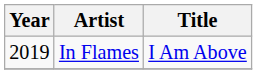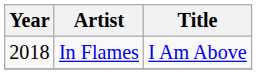 <table class="wikitable plainrowheaders sortable">
 <tr>
 <th>Year</th>
 <th>Artist</th>
 <th>Title</th>
 </tr>
 <tr>
-<td>2019</td>
+<td>2018</td>
 <td><a href='#'>In Flames</a></td>
 <td><a href='#'>I Am Above</a></td>
 </tr>
 <tr>
 </tr>
 </table>
